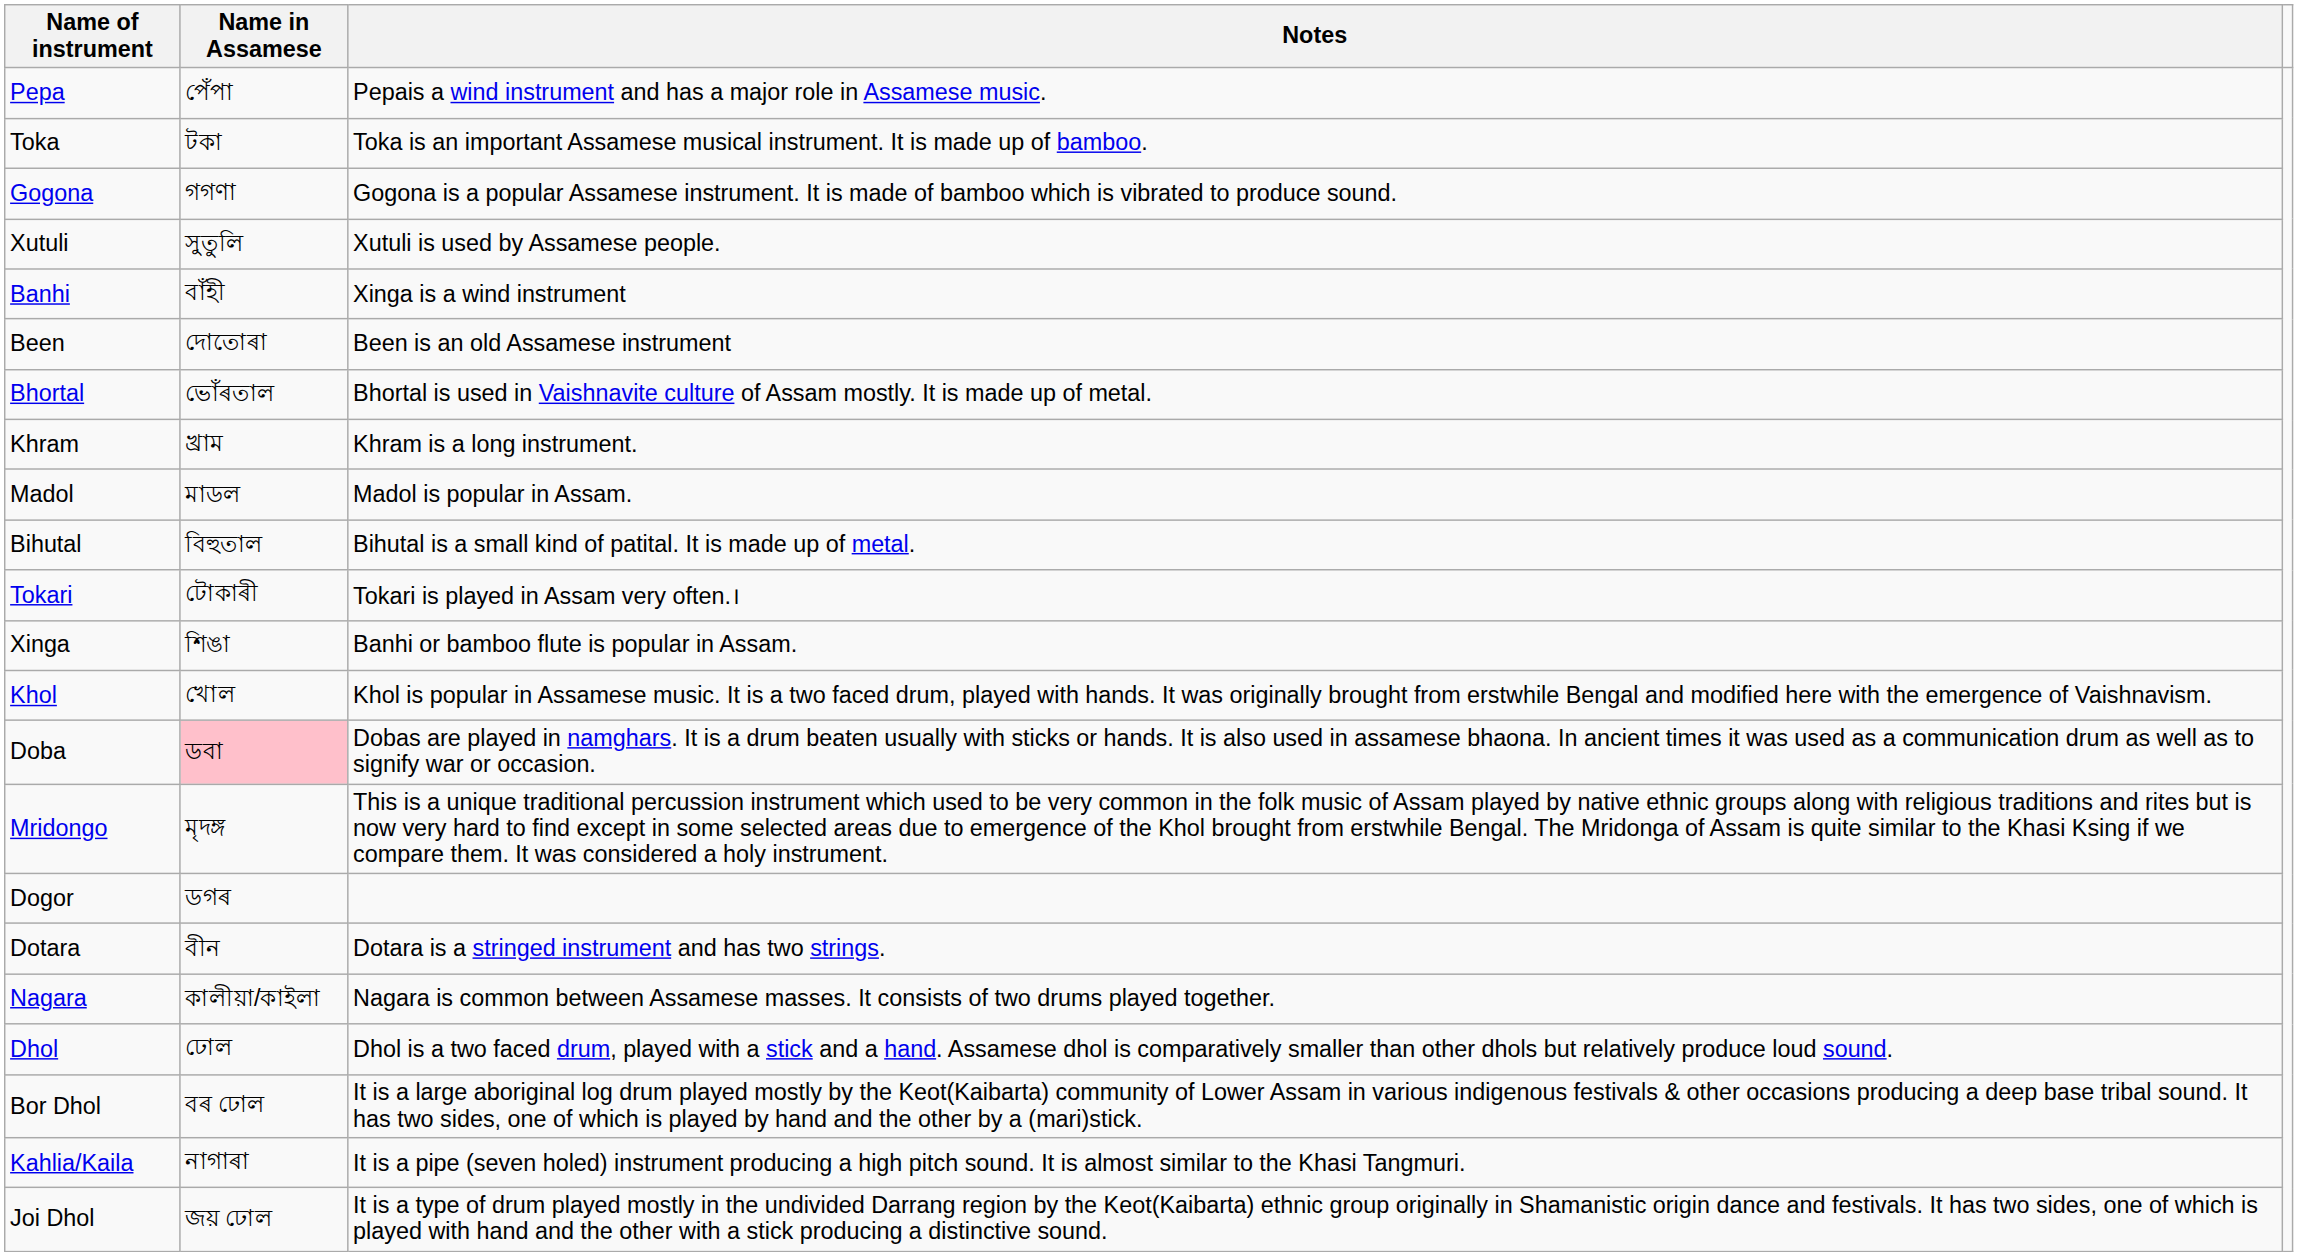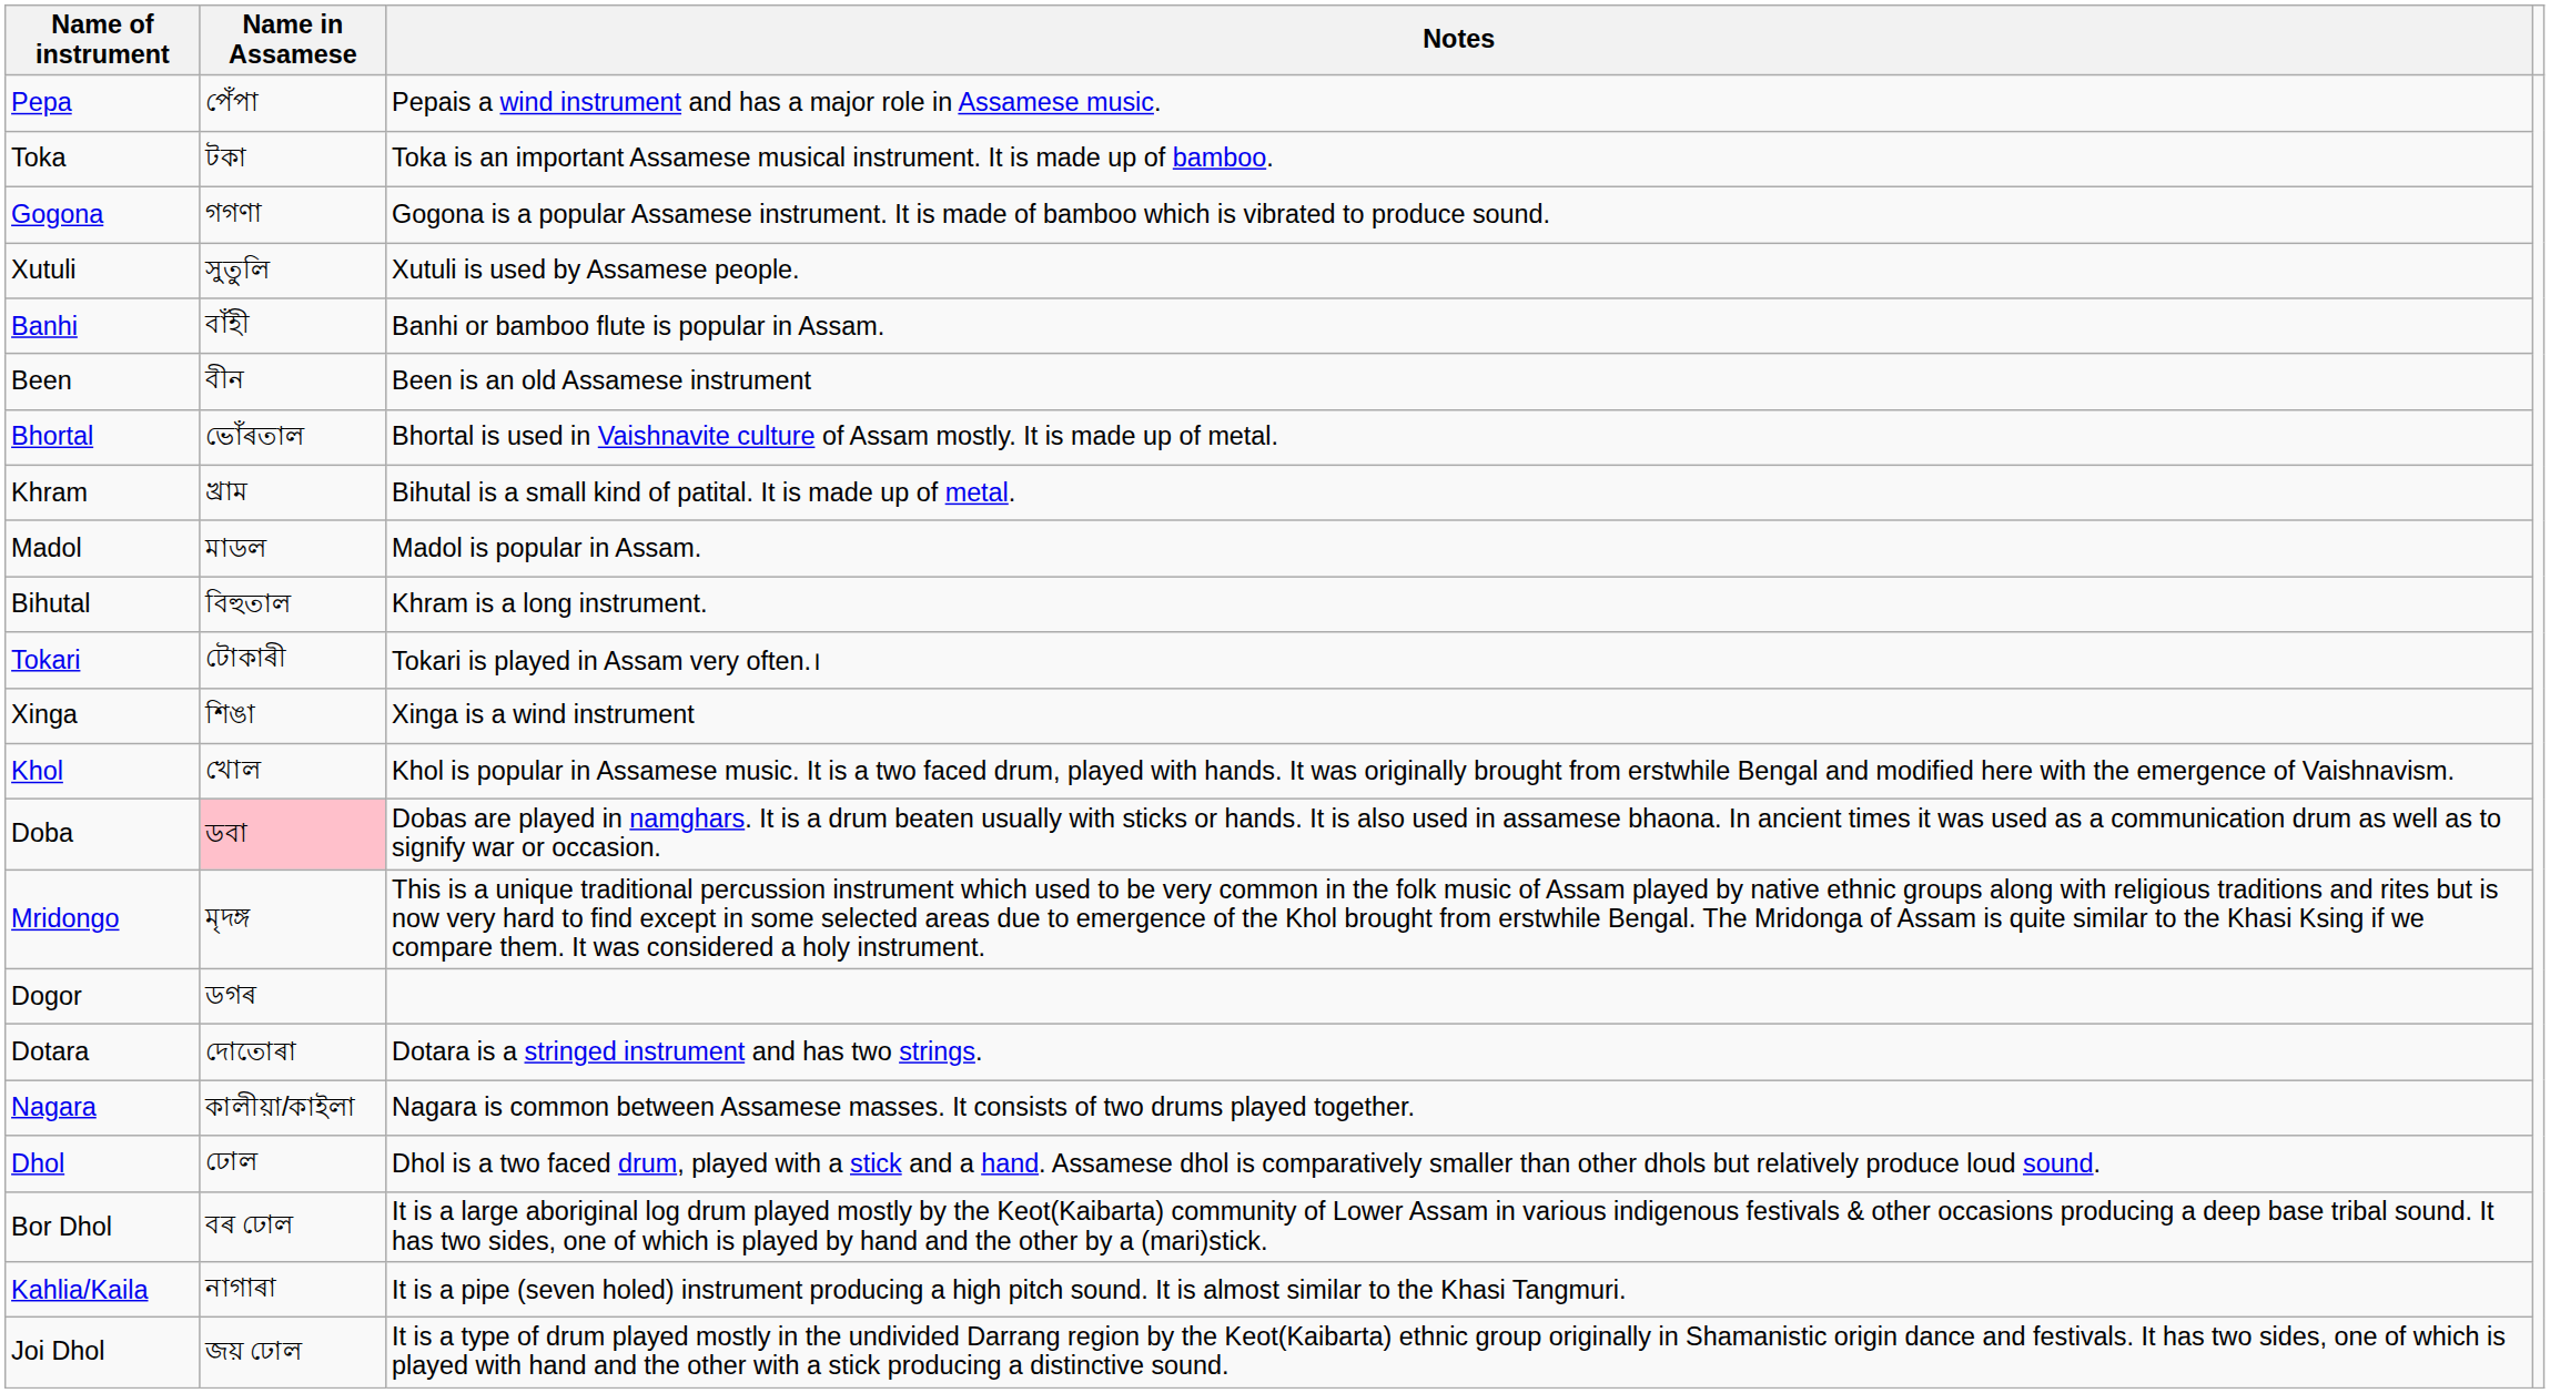 <table class="wikitable">
 <tr khol>
 <th>Name of instrument</th>
 <th>Name in Assamese</th>
 <th>Notes</th>
 <td></td>
 </tr>
 <tr>
 <td><a href='#'>Pepa</a></td>
 <td>পেঁপা</td>
 <td>Pepais a <a href='#'>wind instrument</a> and has a major role in <a href='#'>Assamese music</a>.</td>
 </tr>
 <tr>
 <td>Toka</td>
 <td>টকা</td>
 <td>Toka is an important Assamese musical instrument. It is made up of <a href='#'>bamboo</a>.</td>
 </tr>
 <tr>
 <td><a href='#'>Gogona</a></td>
 <td>গগণা</td>
 <td>Gogona is a popular Assamese instrument. It is made of bamboo which is vibrated to produce sound.</td>
 </tr>
 <tr>
 <td>Xutuli</td>
 <td>সুতুলি</td>
 <td>Xutuli is used by Assamese people.</td>
 </tr>
 <tr>
 <td><a href='#'>Banhi</a></td>
 <td>বাঁহী</td>
-<td>Xinga is a wind instrument</td>
+<td>Banhi or bamboo flute is popular in Assam.</td>
 </tr>
 <tr>
 <td>Been</td>
-<td>দোতোৰা</td>
+<td>বীন</td>
 <td>Been is an old Assamese instrument</td>
 </tr>
 <tr>
 <td><a href='#'>Bhortal</a></td>
 <td>ভোঁৰতাল</td>
 <td>Bhortal is used in <a href='#'>Vaishnavite culture</a> of Assam mostly. It is made up of metal.</td>
 </tr>
 <tr>
 <td>Khram</td>
 <td>খ্ৰাম</td>
-<td>Khram is a long instrument.</td>
+<td>Bihutal is a small kind of patital. It is made up of <a href='#'>metal</a>.</td>
 </tr>
 <tr>
 <td>Madol</td>
 <td>মাডল</td>
 <td>Madol is popular in Assam.</td>
 </tr>
 <tr>
 <td>Bihutal</td>
 <td>বিহুতাল</td>
-<td>Bihutal is a small kind of patital. It is made up of <a href='#'>metal</a>.</td>
+<td>Khram is a long instrument.</td>
 </tr>
 <tr>
 <td><a href='#'>Tokari</a></td>
 <td>টোকাৰী</td>
 <td>Tokari is played in Assam very often.।</td>
 </tr>
 <tr>
 <td>Xinga</td>
 <td>শিঙা</td>
-<td>Banhi or bamboo flute is popular in Assam.</td>
+<td>Xinga is a wind instrument</td>
 </tr>
 <tr>
 <td><a href='#'>Khol</a></td>
 <td>খোল</td>
 <td>Khol is popular in Assamese music. It is a two faced drum, played with hands. It was originally brought from erstwhile Bengal and modified here with the emergence of Vaishnavism.</td>
 </tr>
 <tr>
 <td>Doba</td>
 <td style="background: pink;">ডবা</td>
 <td>Dobas are played in <a href='#'>namghars</a>. It is a drum beaten usually with sticks or hands. It is also used in assamese bhaona. In ancient times it was used as a communication drum as well as to signify war or occasion.</td>
 </tr>
 <tr>
 <td><a href='#'>Mridongo</a></td>
 <td>মৃদঙ্গ</td>
 <td>This is a unique traditional percussion instrument which used to be very common in the folk music of Assam played by native ethnic groups along with religious traditions and rites but is now very hard to find except in some selected areas due to emergence of the Khol brought from erstwhile Bengal. The Mridonga of Assam is quite similar to the Khasi Ksing if we compare them. It was considered a holy instrument.</td>
 </tr>
 <tr>
 <td>Dogor</td>
 <td>ডগৰ</td>
 <td></td>
 </tr>
 <tr>
 <td>Dotara</td>
-<td>বীন</td>
+<td>দোতোৰা</td>
 <td>Dotara is a <a href='#'>stringed instrument</a> and has two <a href='#'>strings</a>.</td>
 </tr>
 <tr>
 <td><a href='#'>Nagara</a></td>
 <td>কালীয়া/কাইলা</td>
 <td>Nagara is common between Assamese masses. It consists of two drums played together.</td>
 </tr>
 <tr>
 <td><a href='#'>Dhol</a></td>
 <td>ঢোল</td>
 <td>Dhol is a two faced <a href='#'>drum</a>, played with a <a href='#'>stick</a> and a <a href='#'>hand</a>. Assamese dhol is comparatively smaller than other dhols but relatively produce loud <a href='#'>sound</a>.</td>
 </tr>
 <tr>
 <td>Bor Dhol</td>
 <td>বৰ ঢোল</td>
 <td>It is a large aboriginal log drum played mostly by the Keot(Kaibarta) community of Lower Assam in various indigenous festivals & other occasions producing a deep base tribal sound. It has two sides, one of which is played by hand and the other by a (mari)stick.</td>
 </tr>
 <tr>
 <td><a href='#'>Kahlia/Kaila</a></td>
 <td>নাগাৰা</td>
 <td>It is a pipe (seven holed) instrument producing a high pitch sound. It is almost similar to the Khasi Tangmuri.</td>
 </tr>
 <tr>
 <td>Joi Dhol</td>
 <td>জয় ঢোল</td>
 <td>It is a type of drum played mostly in the undivided Darrang region by the Keot(Kaibarta) ethnic group originally in Shamanistic origin dance and festivals. It has two sides, one of which is played with hand and the other with a stick producing a distinctive sound.</td>
 </tr>
 </table>
